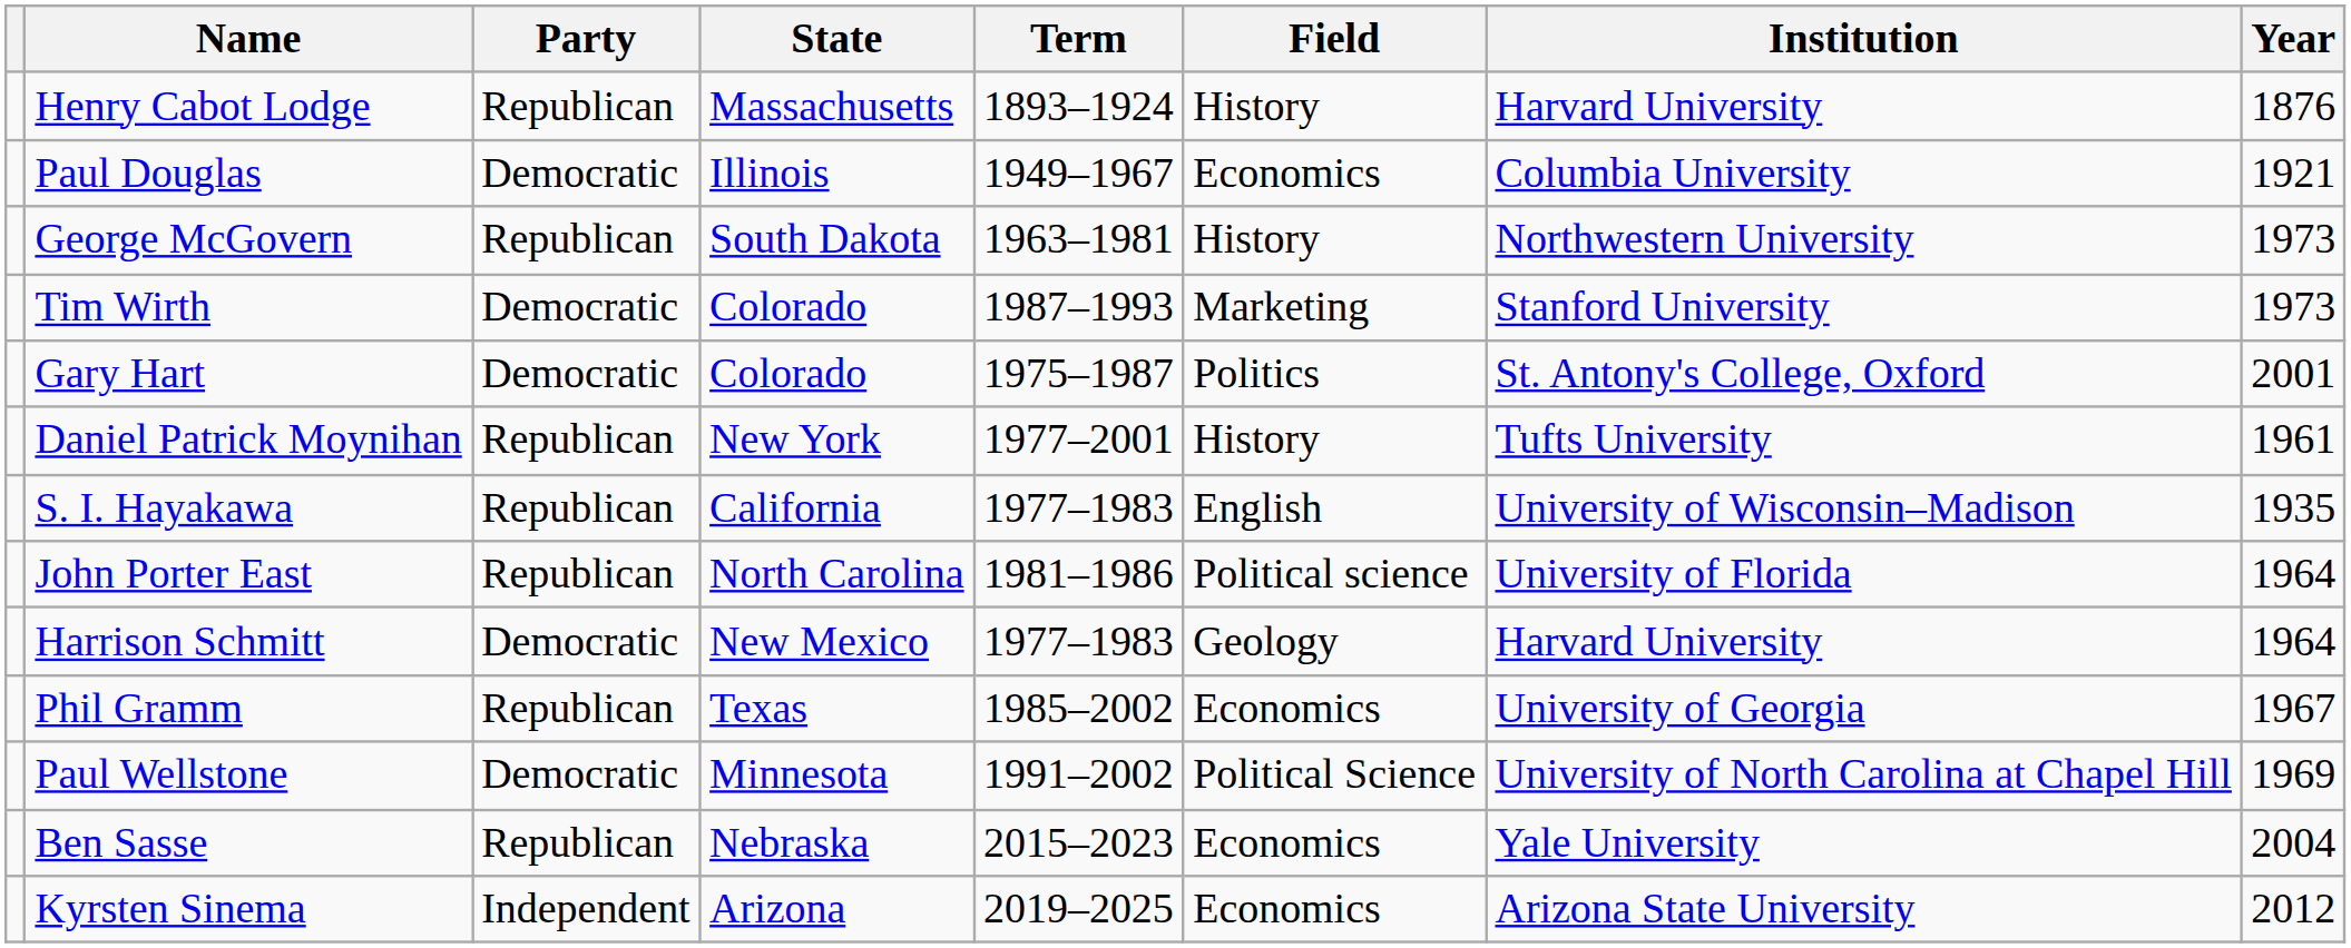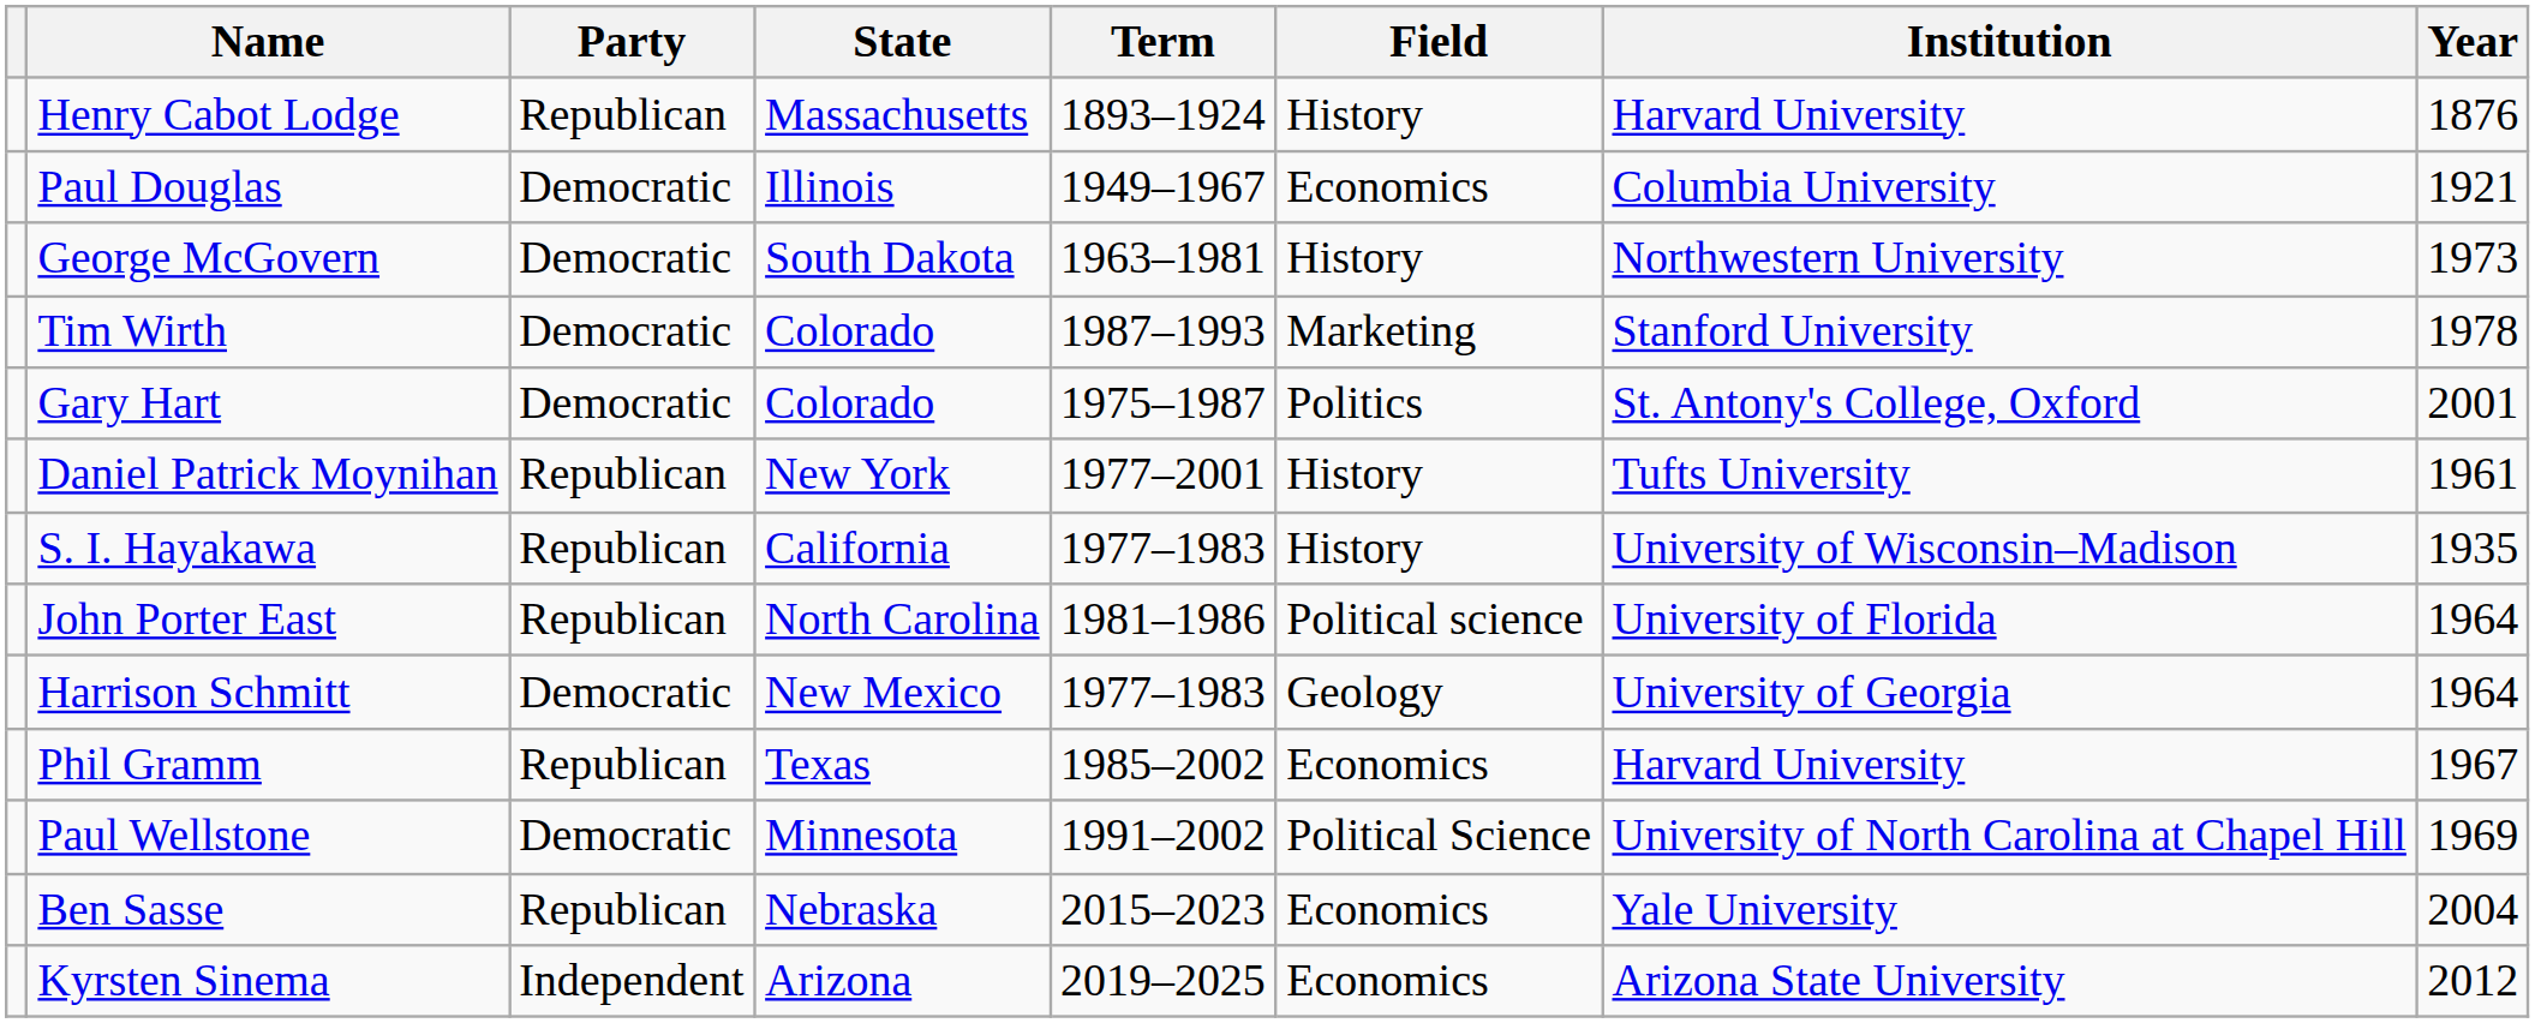 <table class="wikitable sortable">
 <tr>
 <th></th>
 <th>Name</th>
 <th>Party</th>
 <th>State</th>
 <th>Term</th>
 <th>Field</th>
 <th>Institution</th>
 <th>Year</th>
 </tr>
 <tr>
 <td></td>
 <td><a href='#'>Henry Cabot Lodge</a></td>
 <td>Republican</td>
 <td><a href='#'>Massachusetts</a></td>
 <td>1893–1924</td>
 <td>History</td>
 <td><a href='#'>Harvard University</a></td>
 <td>1876</td>
 </tr>
 <tr>
 <td></td>
 <td><a href='#'>Paul Douglas</a></td>
 <td>Democratic</td>
 <td><a href='#'>Illinois</a></td>
 <td>1949–1967</td>
 <td>Economics</td>
 <td><a href='#'>Columbia University</a></td>
 <td>1921</td>
 </tr>
 <tr>
 <td></td>
 <td><a href='#'>George McGovern</a></td>
-<td>Republican</td>
+<td>Democratic</td>
 <td><a href='#'>South Dakota</a></td>
 <td>1963–1981</td>
 <td>History</td>
 <td><a href='#'>Northwestern University</a></td>
 <td>1973</td>
 </tr>
 <tr>
 <td></td>
 <td><a href='#'>Tim Wirth</a></td>
 <td>Democratic</td>
 <td><a href='#'>Colorado</a></td>
 <td>1987–1993</td>
 <td>Marketing</td>
 <td><a href='#'>Stanford University</a></td>
-<td>1973</td>
+<td>1978</td>
 </tr>
 <tr>
 <td></td>
 <td><a href='#'>Gary Hart</a></td>
 <td>Democratic</td>
 <td><a href='#'>Colorado</a></td>
 <td>1975–1987</td>
 <td>Politics</td>
 <td><a href='#'>St. Antony's College, Oxford</a></td>
 <td>2001</td>
 </tr>
 <tr>
 <td></td>
 <td><a href='#'>Daniel Patrick Moynihan</a></td>
 <td>Republican</td>
 <td><a href='#'>New York</a></td>
 <td>1977–2001</td>
 <td>History</td>
 <td><a href='#'>Tufts University</a></td>
 <td>1961</td>
 </tr>
 <tr>
 <td></td>
 <td><a href='#'>S. I. Hayakawa</a></td>
 <td>Republican</td>
 <td><a href='#'>California</a></td>
 <td>1977–1983</td>
-<td>English</td>
+<td>History</td>
 <td><a href='#'>University of Wisconsin–Madison</a></td>
 <td>1935</td>
 </tr>
 <tr>
 <td></td>
 <td><a href='#'>John Porter East</a></td>
 <td>Republican</td>
 <td><a href='#'>North Carolina</a></td>
 <td>1981–1986</td>
 <td>Political science</td>
 <td><a href='#'>University of Florida</a></td>
 <td>1964</td>
 </tr>
 <tr>
 <td></td>
 <td><a href='#'>Harrison Schmitt</a></td>
 <td>Democratic</td>
 <td><a href='#'>New Mexico</a></td>
 <td>1977–1983</td>
 <td>Geology</td>
-<td><a href='#'>Harvard University</a></td>
+<td><a href='#'>University of Georgia</a></td>
 <td>1964</td>
 </tr>
 <tr>
 <td></td>
 <td><a href='#'>Phil Gramm</a></td>
 <td>Republican</td>
 <td><a href='#'>Texas</a></td>
 <td>1985–2002</td>
 <td>Economics</td>
-<td><a href='#'>University of Georgia</a></td>
+<td><a href='#'>Harvard University</a></td>
 <td>1967</td>
 </tr>
 <tr>
 <td></td>
 <td><a href='#'>Paul Wellstone</a></td>
 <td>Democratic</td>
 <td><a href='#'>Minnesota</a></td>
 <td>1991–2002</td>
 <td>Political Science</td>
 <td><a href='#'>University of North Carolina at Chapel Hill</a></td>
 <td>1969</td>
 </tr>
 <tr>
 <td></td>
 <td><a href='#'>Ben Sasse</a></td>
 <td>Republican</td>
 <td><a href='#'>Nebraska</a></td>
 <td>2015–2023</td>
 <td>Economics</td>
 <td><a href='#'>Yale University</a></td>
 <td>2004</td>
 </tr>
 <tr>
 <td></td>
 <td><a href='#'>Kyrsten Sinema</a></td>
 <td>Independent</td>
 <td><a href='#'>Arizona</a></td>
 <td>2019–2025</td>
 <td>Economics</td>
 <td><a href='#'>Arizona State University</a></td>
 <td>2012</td>
 </tr>
 </table>
